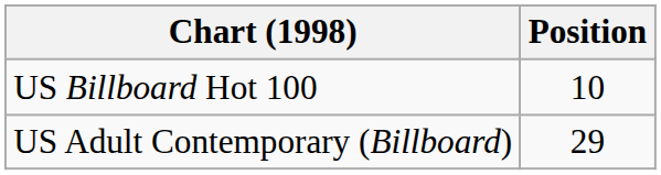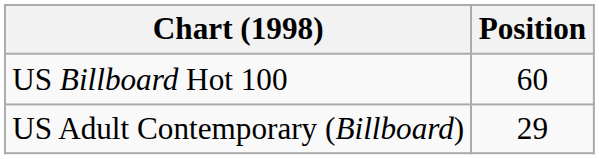 <table class="wikitable sortable">
 <tr>
 <th>Chart (1998)</th>
 <th>Position</th>
 </tr>
 <tr>
 <td>US <em>Billboard</em> Hot 100</td>
-<td style="text-align:center;">10</td>
+<td style="text-align:center;">60</td>
 </tr>
 <tr>
 <td>US Adult Contemporary (<em>Billboard</em>)</td>
 <td style="text-align:center;">29</td>
 </tr>
 </table>
